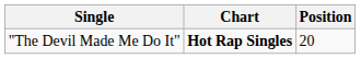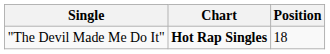 <table class="wikitable">
 <tr>
 <th>Single</th>
 <th>Chart</th>
 <th>Position</th>
 </tr>
 <tr>
 <td>"The Devil Made Me Do It"</td>
 <td><strong>Hot Rap Singles</strong></td>
-<td>20</td>
+<td>18</td>
 </tr>
 </table>
